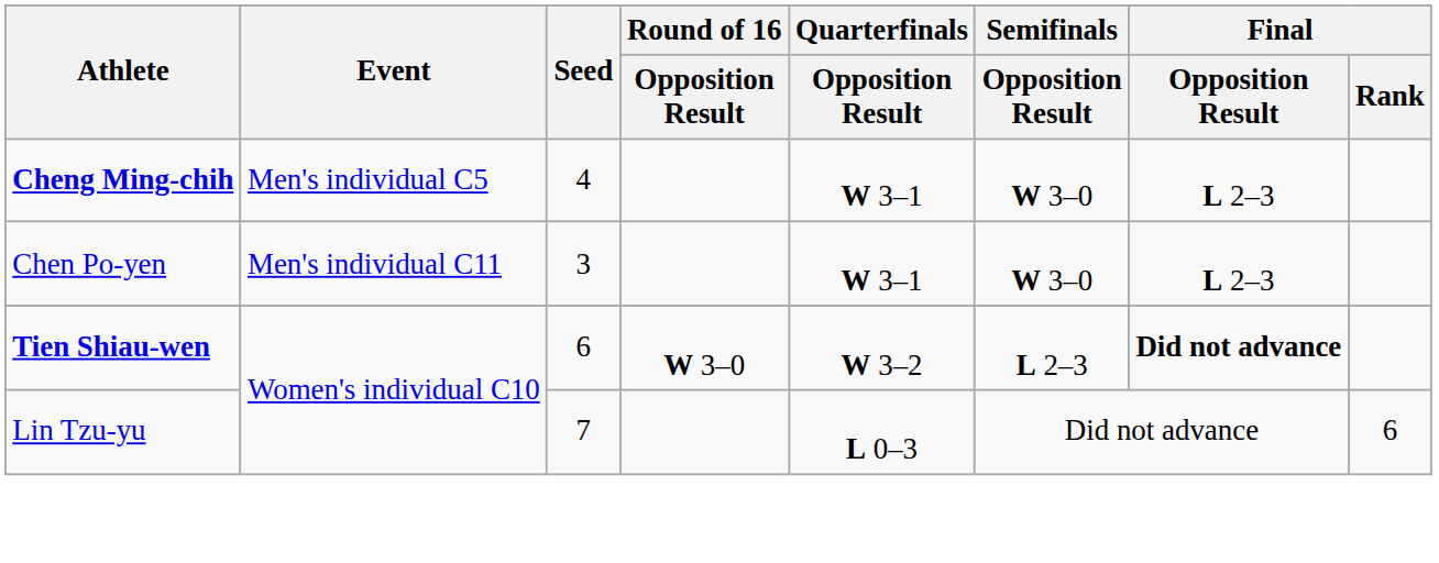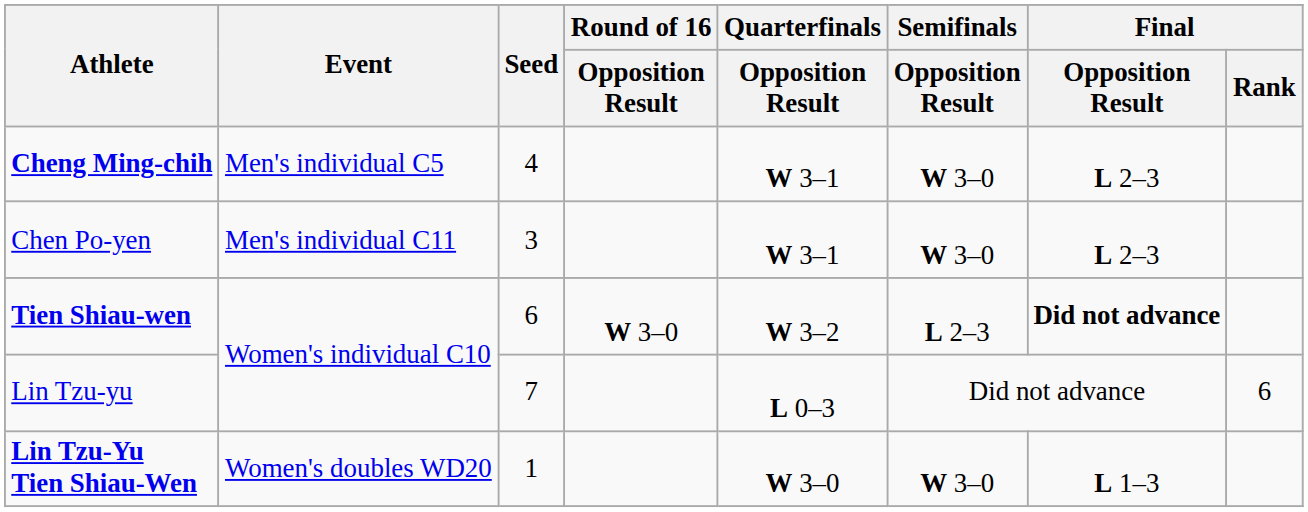 <table class=wikitable style="font-size:90%">
 <tr align=center>
 <th rowspan="2">Athlete</th>
 <th rowspan="2">Event</th>
 <th rowspan="2">Seed</th>
 <th>Round of 16</th>
 <th>Quarterfinals</th>
 <th>Semifinals</th>
 <th colspan="2">Final</th>
 </tr>
 <tr>
 <th>Opposition<br>Result</th>
 <th>Opposition<br>Result</th>
 <th>Opposition<br>Result</th>
 <th>Opposition<br>Result</th>
 <th>Rank</th>
 </tr>
 <tr align=center>
 <td align=left><strong><a href='#'>Cheng Ming-chih</a></strong></td>
 <td align=left><a href='#'>Men's individual C5</a></td>
 <td>4</td>
 <td></td>
 <td><br><strong>W</strong> 3–1</td>
 <td><br><strong>W</strong> 3–0</td>
 <td><br><strong>L</strong> 2–3</td>
 <td></td>
 </tr>
 <tr align=center>
 <td align=left><a href='#'>Chen Po-yen</a></td>
 <td align=left><a href='#'>Men's individual C11</a></td>
 <td>3</td>
 <td></td>
 <td><br><strong>W</strong> 3–1</td>
 <td><br><strong>W</strong> 3–0</td>
 <td><br><strong>L</strong> 2–3</td>
 <td></td>
 </tr>
 <tr align=center>
 <td align=left><strong><a href='#'>Tien Shiau-wen</a></strong></td>
 <td align=left rowspan=2><a href='#'>Women's individual C10</a></td>
 <td>6</td>
 <td><br><strong>W</strong> 3–0</td>
 <td><br><strong>W</strong> 3–2</td>
 <td><br><strong>L</strong> 2–3</td>
 <td><strong>Did not advance</strong></td>
 <td></td>
 </tr>
 <tr align=center>
 <td align=left><a href='#'>Lin Tzu-yu</a></td>
 <td>7</td>
 <td></td>
 <td><br><strong>L</strong> 0–3</td>
 <td colspan="2">Did not advance</td>
 <td>6</td>
 </tr>
+<tr align = center>
+<td align = left><strong><a href='#'> Lin Tzu-Yu</a></strong> <br> <strong><a href='#'> Tien Shiau-Wen</a></strong></td>
+<td align = left><a href='#'> Women's doubles WD20</a></td>
+<td>1</td>
+<td></td>
+<td><br><strong>W</strong> 3–0</td>
+<td><br><strong>W</strong> 3–0</td>
+<td><br><strong>L</strong> 1–3</td>
+<td></td>
+</tr>
 </table>
